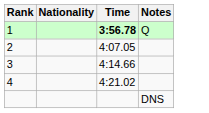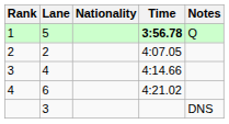 <table class="wikitable">
 <tr>
 <th>Rank</th>
+<th>Lane</th>
 <th>Nationality</th>
 <th>Time</th>
 <th>Notes</th>
 </tr>
 <tr bgcolor=ccffcc>
 <td>1</td>
+<td>5</td>
 <td></td>
 <td><strong>3:56.78</strong></td>
 <td>Q</td>
 </tr>
 <tr>
+<td>2</td>
 <td>2</td>
 <td></td>
 <td>4:07.05</td>
 <td></td>
 </tr>
 <tr>
 <td>3</td>
+<td>4</td>
 <td></td>
 <td>4:14.66</td>
 <td></td>
 </tr>
 <tr>
 <td>4</td>
+<td>6</td>
 <td></td>
 <td>4:21.02</td>
 <td></td>
 </tr>
 <tr>
 <td></td>
+<td>3</td>
 <td></td>
 <td></td>
 <td>DNS</td>
 </tr>
 </table>
